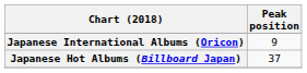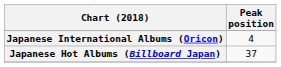 <table class="wikitable sortable plainrowheaders" style="text-align:center">
 <tr>
 <th scope="col">Chart (2018)</th>
 <th scope="col">Peak<br>position</th>
 </tr>
 <tr>
 </tr>
 <tr>
 </tr>
 <tr>
 <th scope="row">Japanese International Albums (<a href='#'>Oricon</a>)</th>
-<td>9</td>
+<td>4</td>
 </tr>
 <tr>
 <th scope="row">Japanese Hot Albums (<a href='#'><em>Billboard</em> Japan</a>)</th>
 <td>37</td>
 </tr>
 <tr>
 </tr>
 </table>
